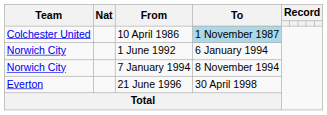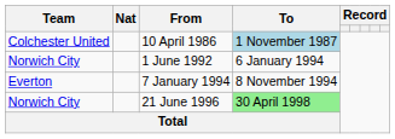 <table class="wikitable" style="text-align: center">
 <tr>
 <th rowspan="2">Team</th>
 <th rowspan="2">Nat</th>
 <th rowspan="2">From</th>
 <th rowspan="2">To</th>
 <th colspan="5">Record</th>
 </tr>
 <tr>
 <th></th>
 <th></th>
 <th></th>
 <th></th>
 <th></th>
 </tr>
 <tr>
 <td align=left><a href='#'>Colchester United</a></td>
 <td></td>
 <td align=left>10 April 1986</td>
 <td align=left style="background: lightblue;">1 November 1987<br></td>
 </tr>
 <tr>
 <td align=left><a href='#'>Norwich City</a></td>
 <td></td>
 <td align=left>1 June 1992</td>
 <td align=left>6 January 1994<br></td>
 </tr>
 <tr>
-<td align=left><a href='#'>Norwich City</a></td>
+<td align=left><a href='#'>Everton</a></td>
 <td></td>
 <td align=left>7 January 1994</td>
 <td align=left>8 November 1994<br></td>
 </tr>
 <tr>
-<td align=left><a href='#'>Everton</a></td>
+<td align=left><a href='#'>Norwich City</a></td>
 <td></td>
 <td align=left>21 June 1996</td>
-<td align=left>30 April 1998<br></td>
+<td align=left style="background: lightgreen;">30 April 1998<br></td>
 </tr>
 <tr>
 <th colspan="4">Total<br></th>
 </tr>
 </table>
